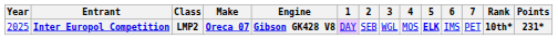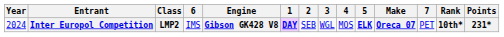 <table class="wikitable" style="text-align:center; font-size:85%">
 <tr>
 <th>Year</th>
 <th>Entrant</th>
 <th>Class</th>
-<th>Make</th>
+<th>6</th>
 <th>Engine</th>
 <th>1</th>
 <th>2</th>
 <th>3</th>
 <th>4</th>
 <th>5</th>
-<th>6</th>
+<th>Make</th>
 <th>7</th>
 <th>Rank</th>
 <th>Points</th>
 </tr>
 <tr>
-<td><a href='#'>2025</a></td>
+<td><a href='#'>2024</a></td>
 <th><a href='#'>Inter Europol Competition</a></th>
 <th>LMP2</th>
-<th><a href='#'>Oreca 07</a></th>
+<td><a href='#'>IMS</a></td>
 <th><a href='#'>Gibson</a> GK428 V8</th>
-<td style="background:#EFCFFF;"><a href='#'>DAY</a><br></td>
+<td style="background:#EFCFFF;"><strong><a href='#'>DAY</a><br></strong></td>
 <td><a href='#'>SEB</a></td>
 <td><a href='#'>WGL</a></td>
 <td><a href='#'>MOS</a></td>
 <td><strong><a href='#'>ELK</a></strong></td>
-<td><a href='#'>IMS</a></td>
+<th><a href='#'>Oreca 07</a></th>
 <td><a href='#'>PET</a></td>
 <th>10th*</th>
 <th>231*</th>
 </tr>
 </table>
